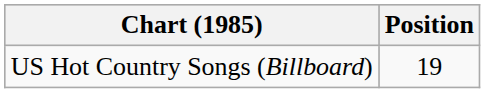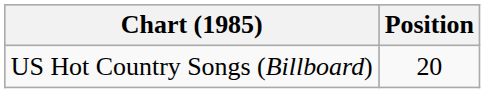 <table class="wikitable">
 <tr>
 <th>Chart (1985)</th>
 <th>Position</th>
 </tr>
 <tr>
 <td>US Hot Country Songs (<em>Billboard</em>)</td>
-<td align="center">19</td>
+<td align="center">20</td>
 </tr>
 </table>
